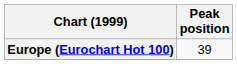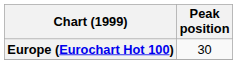 <table class="wikitable sortable plainrowheaders" style="text-align:center">
 <tr>
 <th scope="col">Chart (1999)</th>
 <th>Peak<br>position</th>
 </tr>
 <tr>
 <th scope="row">Europe (<a href='#'>Eurochart Hot 100</a>)</th>
-<td>39</td>
+<td>30</td>
 </tr>
 <tr>
 </tr>
 <tr>
 </tr>
 <tr>
 </tr>
 <tr>
 </tr>
 </table>
